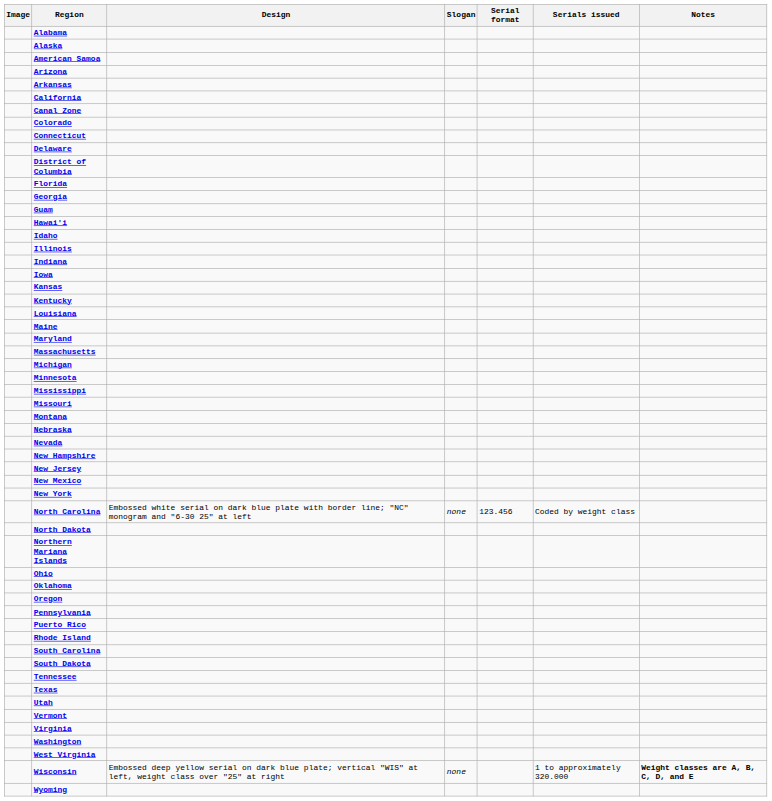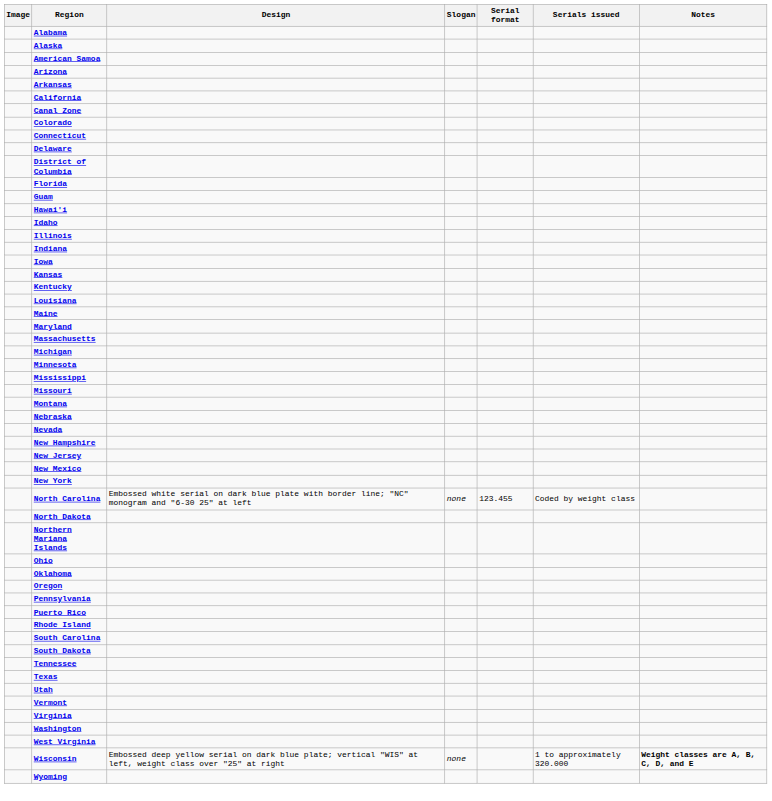 <table class="wikitable">
 <tr>
 <th>Image</th>
 <th>Region</th>
 <th>Design</th>
 <th>Slogan</th>
 <th>Serial format</th>
 <th>Serials issued</th>
 <th>Notes</th>
 </tr>
 <tr>
 <td></td>
 <td><strong><a href='#'>Alabama</a></strong></td>
 <td></td>
 <td></td>
 <td></td>
 <td></td>
 <td></td>
 </tr>
 <tr>
 <td></td>
 <td><strong><a href='#'>Alaska</a></strong></td>
 <td></td>
 <td></td>
 <td></td>
 <td></td>
 <td></td>
 </tr>
 <tr>
 <td></td>
 <td><strong><a href='#'>American Samoa</a></strong></td>
 <td></td>
 <td></td>
 <td></td>
 <td></td>
 <td></td>
 </tr>
 <tr>
 <td></td>
 <td><strong><a href='#'>Arizona</a></strong></td>
 <td></td>
 <td></td>
 <td></td>
 <td></td>
 <td></td>
 </tr>
 <tr>
 <td></td>
 <td><strong><a href='#'>Arkansas</a></strong></td>
 <td></td>
 <td></td>
 <td></td>
 <td></td>
 <td></td>
 </tr>
 <tr>
 <td></td>
 <td><strong><a href='#'>California</a></strong></td>
 <td></td>
 <td></td>
 <td></td>
 <td></td>
 <td></td>
 </tr>
 <tr>
 <td></td>
 <td><strong><a href='#'>Canal Zone</a></strong></td>
 <td></td>
 <td></td>
 <td></td>
 <td></td>
 <td></td>
 </tr>
 <tr>
 <td></td>
 <td><strong><a href='#'>Colorado</a></strong></td>
 <td></td>
 <td></td>
 <td></td>
 <td></td>
 <td></td>
 </tr>
 <tr>
 <td></td>
 <td><strong><a href='#'>Connecticut</a></strong></td>
 <td></td>
 <td></td>
 <td></td>
 <td></td>
 <td></td>
 </tr>
 <tr>
 <td></td>
 <td><strong><a href='#'>Delaware</a></strong></td>
 <td></td>
 <td></td>
 <td></td>
 <td></td>
 <td></td>
 </tr>
 <tr>
 <td></td>
 <td><strong><a href='#'>District of<br>Columbia</a></strong></td>
 <td></td>
 <td></td>
 <td></td>
 <td></td>
 <td></td>
 </tr>
 <tr>
 <td></td>
 <td><strong><a href='#'>Florida</a></strong></td>
-<td></td>
-<td></td>
-<td></td>
-<td></td>
-<td></td>
-</tr>
-<tr>
-<td></td>
-<td><strong><a href='#'>Georgia</a></strong></td>
 <td></td>
 <td></td>
 <td></td>
 <td></td>
 <td></td>
 </tr>
 <tr>
 <td></td>
 <td><strong><a href='#'>Guam</a></strong></td>
 <td></td>
 <td></td>
 <td></td>
 <td></td>
 <td></td>
 </tr>
 <tr>
 <td></td>
 <td><strong><a href='#'>Hawai'i</a></strong></td>
 <td></td>
 <td></td>
 <td></td>
 <td></td>
 <td></td>
 </tr>
 <tr>
 <td></td>
 <td><strong><a href='#'>Idaho</a></strong></td>
 <td></td>
 <td></td>
 <td></td>
 <td></td>
 <td></td>
 </tr>
 <tr>
 <td></td>
 <td><strong><a href='#'>Illinois</a></strong></td>
 <td></td>
 <td></td>
 <td></td>
 <td></td>
 <td></td>
 </tr>
 <tr>
 <td></td>
 <td><strong><a href='#'>Indiana</a></strong></td>
 <td></td>
 <td></td>
 <td></td>
 <td></td>
 <td></td>
 </tr>
 <tr>
 <td></td>
 <td><strong><a href='#'>Iowa</a></strong></td>
 <td></td>
 <td></td>
 <td></td>
 <td></td>
 <td></td>
 </tr>
 <tr>
 <td></td>
 <td><strong><a href='#'>Kansas</a></strong></td>
 <td></td>
 <td></td>
 <td></td>
 <td></td>
 <td></td>
 </tr>
 <tr>
 <td></td>
 <td><strong><a href='#'>Kentucky</a></strong></td>
 <td></td>
 <td></td>
 <td></td>
 <td></td>
 <td></td>
 </tr>
 <tr>
 <td></td>
 <td><strong><a href='#'>Louisiana</a></strong></td>
 <td></td>
 <td></td>
 <td></td>
 <td></td>
 <td></td>
 </tr>
 <tr>
 <td></td>
 <td><strong><a href='#'>Maine</a></strong></td>
 <td></td>
 <td></td>
 <td></td>
 <td></td>
 <td></td>
 </tr>
 <tr>
 <td></td>
 <td><strong><a href='#'>Maryland</a></strong></td>
 <td></td>
 <td></td>
 <td></td>
 <td></td>
 <td></td>
 </tr>
 <tr>
 <td></td>
 <td><strong><a href='#'>Massachusetts</a></strong></td>
 <td></td>
 <td></td>
 <td></td>
 <td></td>
 <td></td>
 </tr>
 <tr>
 <td></td>
 <td><strong><a href='#'>Michigan</a></strong></td>
 <td></td>
 <td></td>
 <td></td>
 <td></td>
 <td></td>
 </tr>
 <tr>
 <td></td>
 <td><strong><a href='#'>Minnesota</a></strong></td>
 <td></td>
 <td></td>
 <td></td>
 <td></td>
 <td></td>
 </tr>
 <tr>
 <td></td>
 <td><strong><a href='#'>Mississippi</a></strong></td>
 <td></td>
 <td></td>
 <td></td>
 <td></td>
 <td></td>
 </tr>
 <tr>
 <td></td>
 <td><strong><a href='#'>Missouri</a></strong></td>
 <td></td>
 <td></td>
 <td></td>
 <td></td>
 <td></td>
 </tr>
 <tr>
 <td></td>
 <td><strong><a href='#'>Montana</a></strong></td>
 <td></td>
 <td></td>
 <td></td>
 <td></td>
 <td></td>
 </tr>
 <tr>
 <td></td>
 <td><strong><a href='#'>Nebraska</a></strong></td>
 <td></td>
 <td></td>
 <td></td>
 <td></td>
 <td></td>
 </tr>
 <tr>
 <td></td>
 <td><strong><a href='#'>Nevada</a></strong></td>
 <td></td>
 <td></td>
 <td></td>
 <td></td>
 <td></td>
 </tr>
 <tr>
 <td></td>
 <td><strong><a href='#'>New Hampshire</a></strong></td>
 <td></td>
 <td></td>
 <td></td>
 <td></td>
 <td></td>
 </tr>
 <tr>
 <td></td>
 <td><strong><a href='#'>New Jersey</a></strong></td>
 <td></td>
 <td></td>
 <td></td>
 <td></td>
 <td></td>
 </tr>
 <tr>
 <td></td>
 <td><strong><a href='#'>New Mexico</a></strong></td>
 <td></td>
 <td></td>
 <td></td>
 <td></td>
 <td></td>
 </tr>
 <tr>
 <td></td>
 <td><strong><a href='#'>New York</a></strong></td>
 <td></td>
 <td></td>
 <td></td>
 <td></td>
 <td></td>
 </tr>
 <tr>
 <td></td>
 <td><strong><a href='#'>North Carolina</a></strong></td>
 <td>Embossed white serial on dark blue plate with border line; "NC" monogram and "6-30 25" at left</td>
 <td><em>none</em></td>
-<td>123.456</td>
+<td>123.455</td>
 <td>Coded by weight class</td>
 <td></td>
 </tr>
 <tr>
 <td></td>
 <td><strong><a href='#'>North Dakota</a></strong></td>
 <td></td>
 <td></td>
 <td></td>
 <td></td>
 <td></td>
 </tr>
 <tr>
 <td></td>
 <td><strong><a href='#'>Northern Mariana<br> Islands</a></strong></td>
 <td></td>
 <td></td>
 <td></td>
 <td></td>
 <td></td>
 </tr>
 <tr>
 <td></td>
 <td><strong><a href='#'>Ohio</a></strong></td>
 <td></td>
 <td></td>
 <td></td>
 <td></td>
 <td></td>
 </tr>
 <tr>
 <td></td>
 <td><strong><a href='#'>Oklahoma</a></strong></td>
 <td></td>
 <td></td>
 <td></td>
 <td></td>
 <td></td>
 </tr>
 <tr>
 <td></td>
 <td><strong><a href='#'>Oregon</a></strong></td>
 <td></td>
 <td></td>
 <td></td>
 <td></td>
 <td></td>
 </tr>
 <tr>
 <td></td>
 <td><strong><a href='#'>Pennsylvania</a></strong></td>
 <td></td>
 <td></td>
 <td></td>
 <td></td>
 <td></td>
 </tr>
 <tr>
 <td></td>
 <td><strong><a href='#'>Puerto Rico</a></strong></td>
 <td></td>
 <td></td>
 <td></td>
 <td></td>
 <td></td>
 </tr>
 <tr>
 <td></td>
 <td><strong><a href='#'>Rhode Island</a></strong></td>
 <td></td>
 <td></td>
 <td></td>
 <td></td>
 <td></td>
 </tr>
 <tr>
 <td></td>
 <td><strong><a href='#'>South Carolina</a></strong></td>
 <td></td>
 <td></td>
 <td></td>
 <td></td>
 <td></td>
 </tr>
 <tr>
 <td></td>
 <td><strong><a href='#'>South Dakota</a></strong></td>
 <td></td>
 <td></td>
 <td></td>
 <td></td>
 <td></td>
 </tr>
 <tr>
 <td></td>
 <td><strong><a href='#'>Tennessee</a></strong></td>
 <td></td>
 <td></td>
 <td></td>
 <td></td>
 <td></td>
 </tr>
 <tr>
 <td></td>
 <td><strong><a href='#'>Texas</a></strong></td>
 <td></td>
 <td></td>
 <td></td>
 <td></td>
 <td></td>
 </tr>
 <tr>
 <td></td>
 <td><strong><a href='#'>Utah</a></strong></td>
 <td></td>
 <td></td>
 <td></td>
 <td></td>
 <td></td>
 </tr>
 <tr>
 <td></td>
 <td><strong><a href='#'>Vermont</a></strong></td>
 <td></td>
 <td></td>
 <td></td>
 <td></td>
 <td></td>
 </tr>
 <tr>
 <td></td>
 <td><strong><a href='#'>Virginia</a></strong></td>
 <td></td>
 <td></td>
 <td></td>
 <td></td>
 <td></td>
 </tr>
 <tr>
 <td></td>
 <td><strong><a href='#'>Washington</a></strong></td>
 <td></td>
 <td></td>
 <td></td>
 <td></td>
 <td></td>
 </tr>
 <tr>
 <td></td>
 <td><strong><a href='#'>West Virginia</a></strong></td>
 <td></td>
 <td></td>
 <td></td>
 <td></td>
 <td></td>
 </tr>
 <tr>
 <td></td>
 <td><strong><a href='#'>Wisconsin</a></strong></td>
 <td>Embossed deep yellow serial on dark blue plate; vertical "WIS" at left, weight class over "25" at right</td>
 <td><em>none</em></td>
 <td></td>
 <td>1 to approximately 320.000</td>
 <td><strong>Weight classes are A, B, C, D, and E</strong></td>
 </tr>
 <tr>
 <td></td>
 <td><strong><a href='#'>Wyoming</a></strong></td>
 <td></td>
 <td></td>
 <td></td>
 <td></td>
 <td></td>
 </tr>
 </table>
